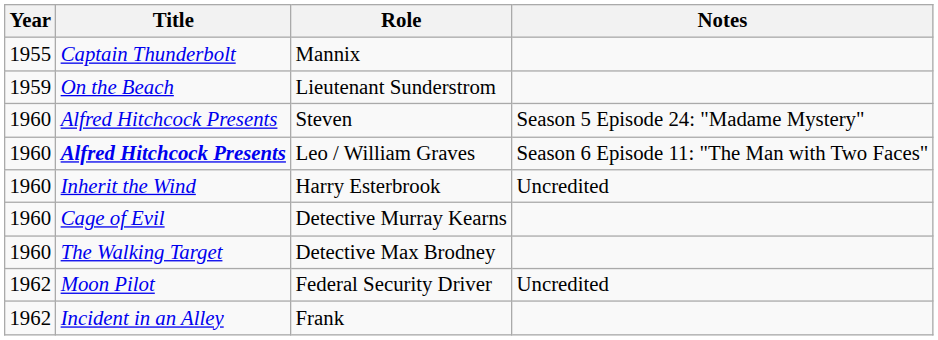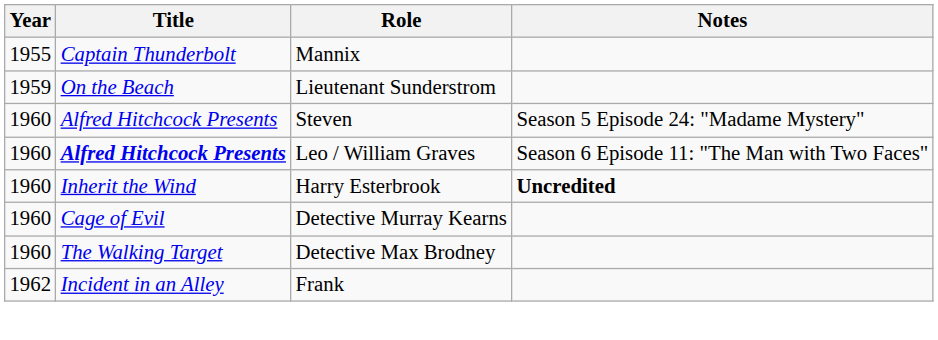 <table class="wikitable">
 <tr>
 <th>Year</th>
 <th>Title</th>
 <th>Role</th>
 <th>Notes</th>
 </tr>
 <tr>
 <td>1955</td>
 <td><em><a href='#'>Captain Thunderbolt</a></em></td>
 <td>Mannix</td>
 <td></td>
 </tr>
 <tr>
 <td>1959</td>
 <td><em><a href='#'>On the Beach</a></em></td>
 <td>Lieutenant Sunderstrom</td>
 <td></td>
 </tr>
 <tr>
 <td>1960</td>
 <td><em><a href='#'>Alfred Hitchcock Presents</a></em></td>
 <td>Steven</td>
 <td>Season 5 Episode 24: "Madame Mystery"</td>
 </tr>
 <tr>
 <td>1960</td>
 <td><strong><em><a href='#'>Alfred Hitchcock Presents</a></em></strong></td>
 <td>Leo / William Graves</td>
 <td>Season 6 Episode 11: "The Man with Two Faces"</td>
 </tr>
 <tr>
 <td>1960</td>
 <td><em><a href='#'>Inherit the Wind</a></em></td>
 <td>Harry Esterbrook</td>
-<td>Uncredited</td>
+<td><strong>Uncredited</strong></td>
 </tr>
 <tr>
 <td>1960</td>
 <td><em><a href='#'>Cage of Evil</a></em></td>
 <td>Detective Murray Kearns</td>
 <td></td>
 </tr>
 <tr>
 <td>1960</td>
 <td><em><a href='#'>The Walking Target</a></em></td>
 <td>Detective Max Brodney</td>
 <td></td>
 </tr>
 <tr>
 <td>1962</td>
-<td><em><a href='#'>Moon Pilot</a></em></td>
-<td>Federal Security Driver</td>
-<td>Uncredited</td>
-</tr>
-<tr>
-<td>1962</td>
 <td><em><a href='#'>Incident in an Alley</a></em></td>
 <td>Frank</td>
 <td></td>
 </tr>
 </table>
